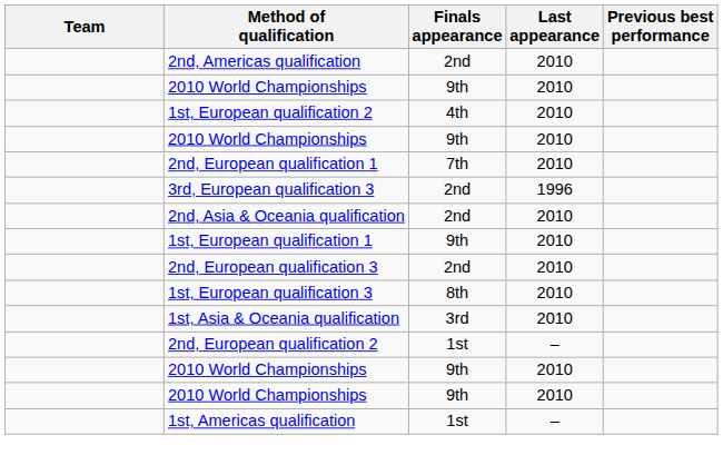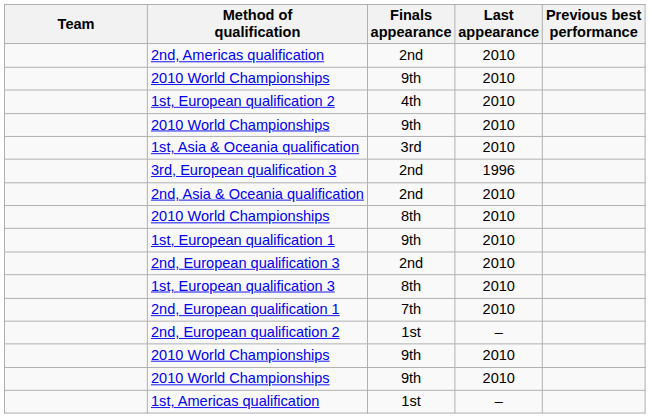 <table class="wikitable sortable" style="text-align: center;">
 <tr>
 <th style="width:150px;">Team</th>
 <th>Method of<br>qualification</th>
 <th>Finals<br>appearance</th>
 <th>Last<br>appearance</th>
 <th>Previous best<br>performance</th>
 </tr>
 <tr>
 <td align="left"></td>
 <td align="left"><a href='#'>2nd, Americas qualification</a></td>
 <td>2nd</td>
 <td>2010</td>
 <td align="left"></td>
 </tr>
 <tr>
 <td align="left"></td>
 <td align="left"><a href='#'>2010 World Championships</a></td>
 <td>9th</td>
 <td>2010</td>
 <td align="left"></td>
 </tr>
 <tr>
 <td align="left"></td>
 <td align="left"><a href='#'>1st, European qualification 2</a></td>
 <td>4th</td>
 <td>2010</td>
 <td align="left"></td>
 </tr>
 <tr>
 <td align="left"></td>
 <td align="left"><a href='#'>2010 World Championships</a></td>
 <td>9th</td>
 <td>2010</td>
 <td align="left"></td>
 </tr>
 <tr>
 <td align="left"></td>
-<td align="left"><a href='#'>2nd, European qualification 1</a></td>
-<td>7th</td>
+<td align="left"><a href='#'>1st, Asia & Oceania qualification</a></td>
+<td>3rd</td>
 <td>2010</td>
 <td align="left"></td>
 </tr>
 <tr>
 <td align="left"></td>
 <td align="left"><a href='#'>3rd, European qualification 3</a></td>
 <td>2nd</td>
 <td>1996</td>
 <td align="left"></td>
 </tr>
 <tr>
 <td align="left"></td>
 <td align="left"><a href='#'>2nd, Asia & Oceania qualification</a></td>
 <td>2nd</td>
+<td>2010</td>
+<td align="left"></td>
+</tr>
+<tr>
+<td align="left"></td>
+<td align="left"><a href='#'>2010 World Championships</a></td>
+<td>8th</td>
 <td>2010</td>
 <td align="left"></td>
 </tr>
 <tr>
 <td align="left"></td>
 <td align="left"><a href='#'>1st, European qualification 1</a></td>
 <td>9th</td>
 <td>2010</td>
 <td align="left"></td>
 </tr>
 <tr>
 <td align="left"></td>
 <td align="left"><a href='#'>2nd, European qualification 3</a></td>
 <td>2nd</td>
 <td>2010</td>
 <td align="left"></td>
 </tr>
 <tr>
 <td align="left"></td>
 <td align="left"><a href='#'>1st, European qualification 3</a></td>
 <td>8th</td>
 <td>2010</td>
 <td align="left"></td>
 </tr>
 <tr>
 <td align="left"></td>
-<td align="left"><a href='#'>1st, Asia & Oceania qualification</a></td>
-<td>3rd</td>
+<td align="left"><a href='#'>2nd, European qualification 1</a></td>
+<td>7th</td>
 <td>2010</td>
 <td align="left"></td>
 </tr>
 <tr>
 <td align="left"></td>
 <td align="left"><a href='#'>2nd, European qualification 2</a></td>
 <td>1st</td>
 <td>–</td>
 <td align="left"></td>
 </tr>
 <tr>
 <td align="left"></td>
 <td align="left"><a href='#'>2010 World Championships</a></td>
 <td>9th</td>
 <td>2010</td>
 <td align="left"></td>
 </tr>
 <tr>
 <td align="left"></td>
 <td align="left"><a href='#'>2010 World Championships</a></td>
 <td>9th</td>
 <td>2010</td>
 <td align="left"></td>
 </tr>
 <tr>
 <td align="left"></td>
 <td align="left"><a href='#'>1st, Americas qualification</a></td>
 <td>1st</td>
 <td>–</td>
 <td align="left"></td>
 </tr>
 </table>
